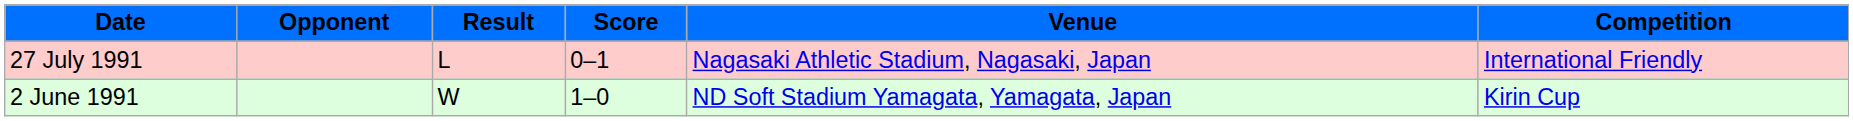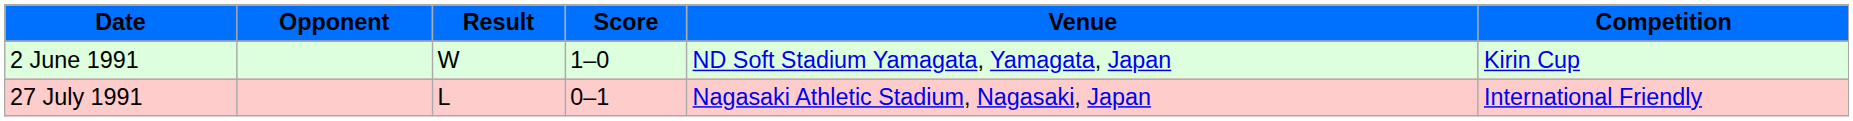 <table width=100% class="wikitable">
 <tr>
 <th style="background:#0070FF;"><span>Date</span></th>
 <th style="background:#0070FF;"><span>Opponent</span></th>
 <th style="background:#0070FF;"><span>Result</span></th>
 <th style="background:#0070FF;"><span>Score</span></th>
 <th style="background:#0070FF;"><span>Venue</span></th>
 <th style="background:#0070FF;"><span>Competition</span></th>
 </tr>
 <tr>
 </tr>
+<tr style="background:#dfd;">
+<td>2 June 1991</td>
+<td></td>
+<td>W</td>
+<td>1–0</td>
+<td> <a href='#'>ND Soft Stadium Yamagata</a>, <a href='#'>Yamagata</a>, <a href='#'>Japan</a></td>
+<td><a href='#'>Kirin Cup</a></td>
+</tr>
 <tr style="background:#fcc;">
 <td>27 July 1991</td>
 <td></td>
 <td>L</td>
 <td>0–1</td>
 <td> <a href='#'>Nagasaki Athletic Stadium</a>, <a href='#'>Nagasaki</a>, <a href='#'>Japan</a></td>
 <td><a href='#'>International Friendly</a></td>
 </tr>
-<tr style="background:#dfd;">
-<td>2 June 1991</td>
-<td></td>
-<td>W</td>
-<td>1–0</td>
-<td> <a href='#'>ND Soft Stadium Yamagata</a>, <a href='#'>Yamagata</a>, <a href='#'>Japan</a></td>
-<td><a href='#'>Kirin Cup</a></td>
-</tr>
 </table>
